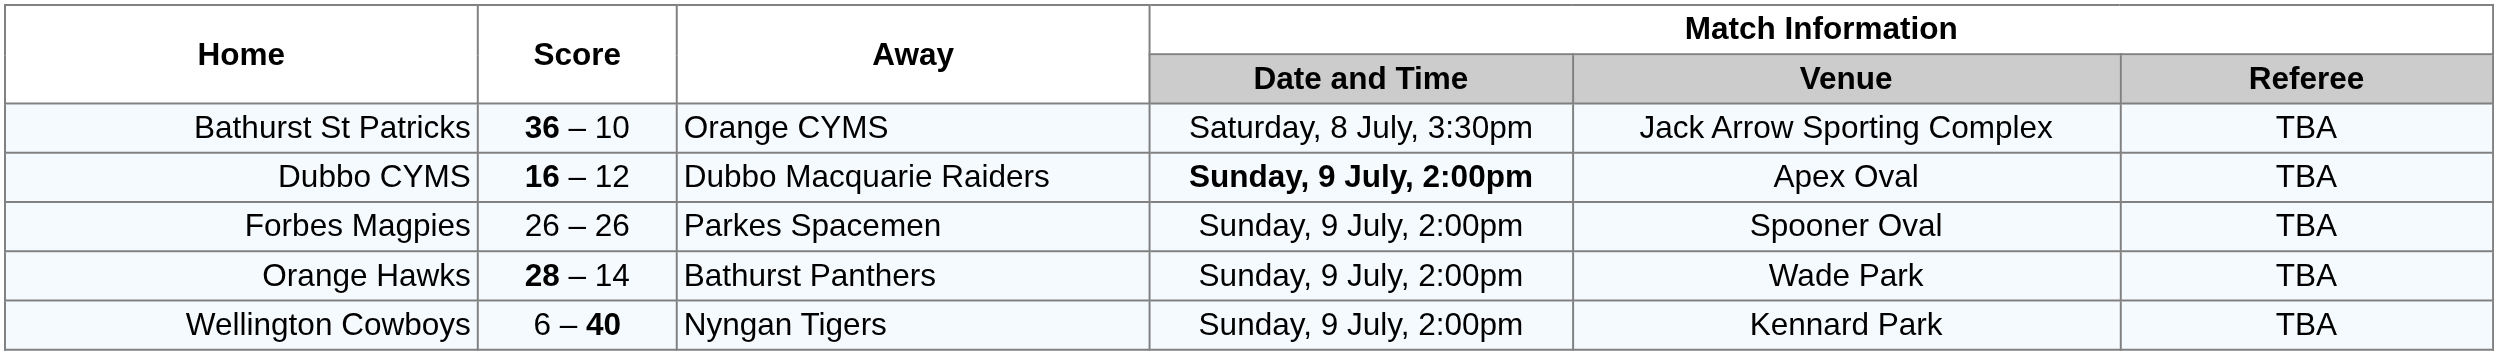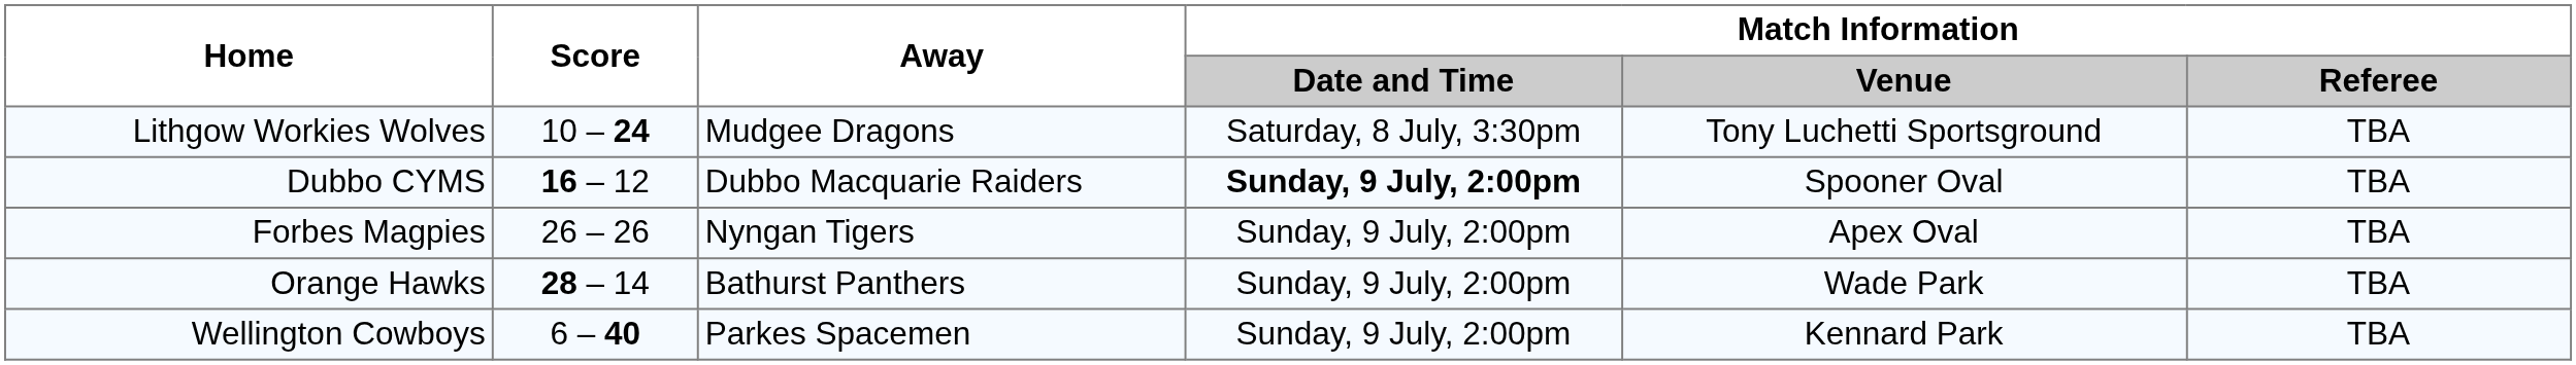 <table border="1" cellpadding="3" cellspacing="0" width="100%" style="border-collapse:collapse;  text-align:center;">
 <tr>
 <th rowspan="2" width="19%">Home</th>
 <th rowspan="2" width="8%">Score</th>
 <th rowspan="2" width="19%">Away</th>
 <th colspan="3">Match Information</th>
 </tr>
 <tr style="background:#CCCCCC">
 <th width="17%">Date and Time</th>
 <th width="22%">Venue</th>
 <th width="50%">Referee</th>
 </tr>
 <tr style="text-align:center; background:#f5faff;">
-<td align="right">Bathurst St Patricks </td>
-<td><strong>36</strong> – 10</td>
-<td align="left"> Orange CYMS</td>
+<td align="right">Lithgow Workies Wolves </td>
+<td>10 – <strong>24</strong></td>
+<td align="left"> Mudgee Dragons</td>
 <td>Saturday, 8 July, 3:30pm</td>
-<td>Jack Arrow Sporting Complex</td>
+<td>Tony Luchetti Sportsground</td>
 <td>TBA</td>
 </tr>
 <tr style="text-align:center; background:#f5faff;">
 <td align="right">Dubbo CYMS </td>
 <td><strong>16</strong> – 12</td>
 <td align="left"> Dubbo Macquarie Raiders</td>
 <td><strong>Sunday, 9 July, 2:00pm</strong></td>
-<td>Apex Oval</td>
+<td>Spooner Oval</td>
 <td>TBA</td>
 </tr>
 <tr style="text-align:center; background:#f5faff;">
 <td align="right">Forbes Magpies </td>
 <td>26 – 26</td>
-<td align="left"> Parkes Spacemen</td>
+<td align="left"> Nyngan Tigers</td>
 <td>Sunday, 9 July, 2:00pm</td>
-<td>Spooner Oval</td>
+<td>Apex Oval</td>
 <td>TBA</td>
 </tr>
 <tr style="text-align:center; background:#f5faff;">
 <td align="right">Orange Hawks </td>
 <td><strong>28</strong> – 14</td>
 <td align="left"> Bathurst Panthers</td>
 <td>Sunday, 9 July, 2:00pm</td>
 <td>Wade Park</td>
 <td>TBA</td>
 </tr>
 <tr style="text-align:center; background:#f5faff;">
 <td align="right">Wellington Cowboys </td>
 <td>6 – <strong>40</strong></td>
-<td align="left"> Nyngan Tigers</td>
+<td align="left"> Parkes Spacemen</td>
 <td>Sunday, 9 July, 2:00pm</td>
 <td>Kennard Park</td>
 <td>TBA</td>
 </tr>
 </table>
